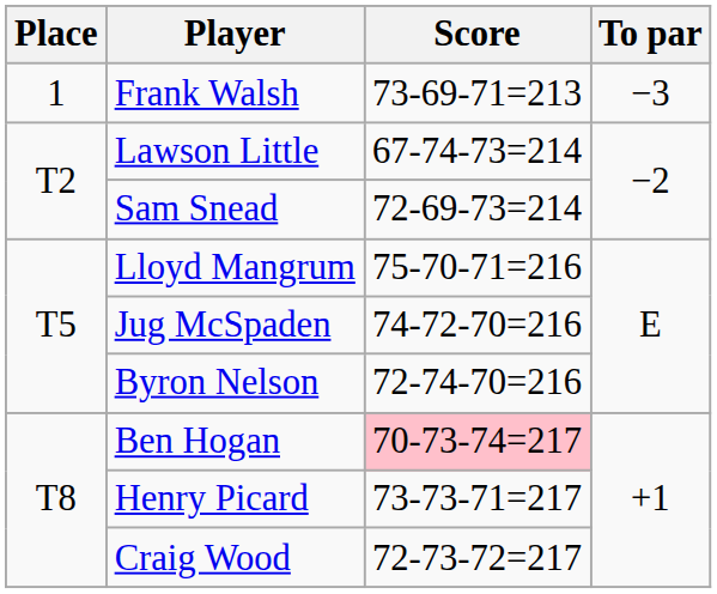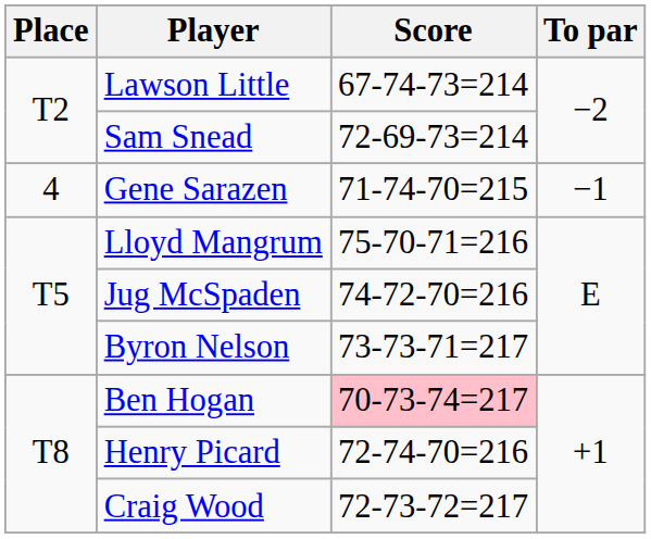 <table class=wikitable>
 <tr>
 <th>Place</th>
 <th>Player</th>
 <th>Score</th>
 <th>To par</th>
-</tr>
-<tr>
-<td align=center>1</td>
-<td> <a href='#'>Frank Walsh</a></td>
-<td>73-69-71=213</td>
-<td align=center>−3</td>
 </tr>
 <tr>
 <td rowspan=2 align=center>T2</td>
 <td> <a href='#'>Lawson Little</a></td>
 <td>67-74-73=214</td>
 <td rowspan=2 align=center>−2</td>
 </tr>
 <tr>
 <td> <a href='#'>Sam Snead</a></td>
 <td>72-69-73=214</td>
+</tr>
+<tr>
+<td align=center>4</td>
+<td> <a href='#'>Gene Sarazen</a></td>
+<td>71-74-70=215</td>
+<td align=center>−1</td>
 </tr>
 <tr>
 <td rowspan=3 align=center>T5</td>
 <td> <a href='#'>Lloyd Mangrum</a></td>
 <td>75-70-71=216</td>
 <td rowspan=3 align=center>E</td>
 </tr>
 <tr>
 <td> <a href='#'>Jug McSpaden</a></td>
 <td>74-72-70=216</td>
 </tr>
 <tr>
 <td> <a href='#'>Byron Nelson</a></td>
-<td>72-74-70=216</td>
+<td>73-73-71=217</td>
 </tr>
 <tr>
 <td rowspan=3 align=center>T8</td>
 <td> <a href='#'>Ben Hogan</a></td>
 <td style="background: pink;">70-73-74=217</td>
 <td rowspan=3 align=center>+1</td>
 </tr>
 <tr>
 <td> <a href='#'>Henry Picard</a></td>
-<td>73-73-71=217</td>
+<td>72-74-70=216</td>
 </tr>
 <tr>
 <td> <a href='#'>Craig Wood</a></td>
 <td>72-73-72=217</td>
 </tr>
 </table>
